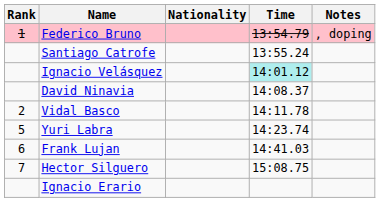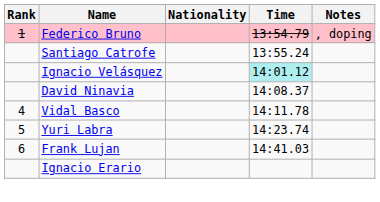 <table class="wikitable sortable" style="text-align:center">
 <tr>
 <th>Rank</th>
 <th>Name</th>
 <th>Nationality</th>
 <th>Time</th>
 <th>Notes</th>
 </tr>
 <tr bgcolor=pink>
 <td><s>1</s></td>
 <td align=left><a href='#'>Federico Bruno</a></td>
 <td align=left></td>
 <td><s>13:54.79</s></td>
 <td>, doping</td>
 </tr>
 <tr>
 <td></td>
 <td align=left><a href='#'>Santiago Catrofe</a></td>
 <td align=left></td>
 <td>13:55.24</td>
 <td></td>
 </tr>
 <tr>
 <td></td>
 <td align=left><a href='#'>Ignacio Velásquez</a></td>
 <td align=left></td>
 <td style="background: paleturquoise;">14:01.12</td>
 <td></td>
 </tr>
 <tr>
 <td></td>
 <td align=left><a href='#'>David Ninavia</a></td>
 <td align=left></td>
 <td>14:08.37</td>
 <td></td>
 </tr>
 <tr>
-<td>2</td>
+<td>4</td>
 <td align=left><a href='#'>Vidal Basco</a></td>
 <td align=left></td>
 <td>14:11.78</td>
 <td></td>
 </tr>
 <tr>
 <td>5</td>
 <td align=left><a href='#'>Yuri Labra</a></td>
 <td align=left></td>
 <td>14:23.74</td>
 <td></td>
 </tr>
 <tr>
 <td>6</td>
 <td align=left><a href='#'>Frank Lujan</a></td>
 <td align=left></td>
 <td>14:41.03</td>
 <td></td>
 </tr>
 <tr>
-<td>7</td>
-<td align=left><a href='#'>Hector Silguero</a></td>
-<td align=left></td>
-<td>15:08.75</td>
-<td></td>
-</tr>
-<tr>
 <td></td>
 <td align=left><a href='#'>Ignacio Erario</a></td>
 <td align=left></td>
 <td></td>
 <td></td>
 </tr>
 </table>
